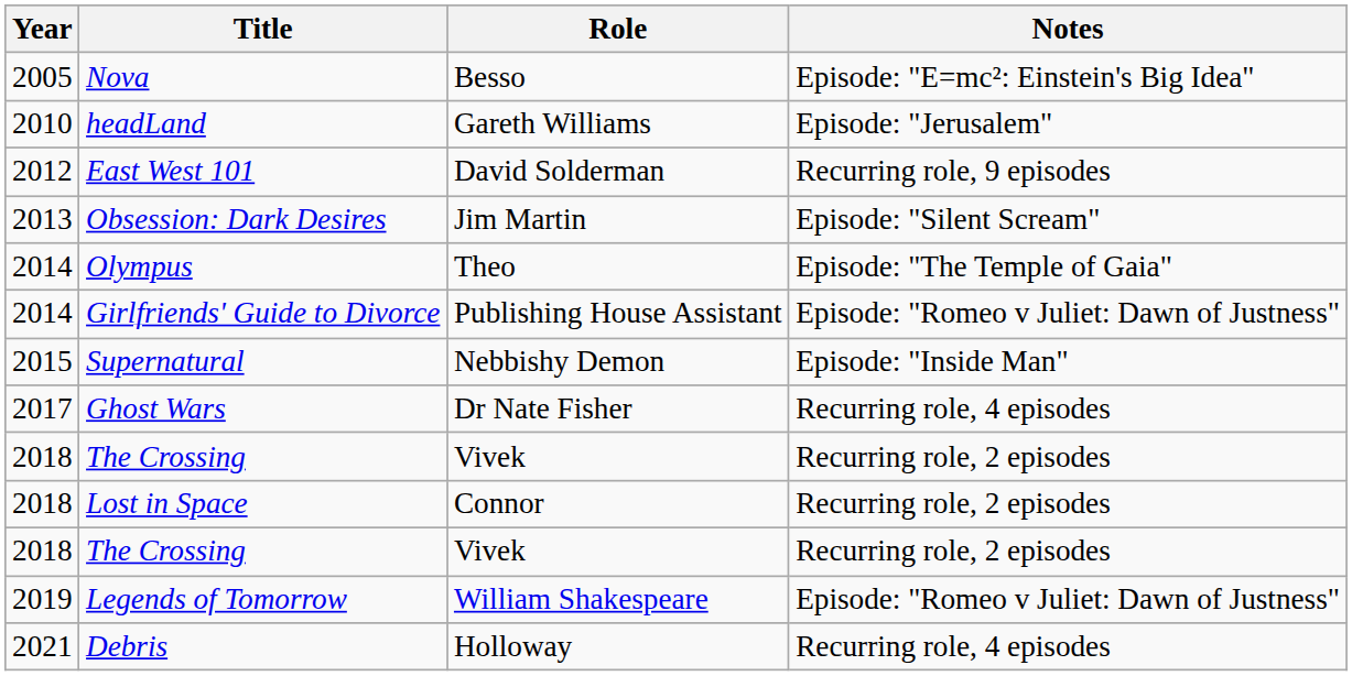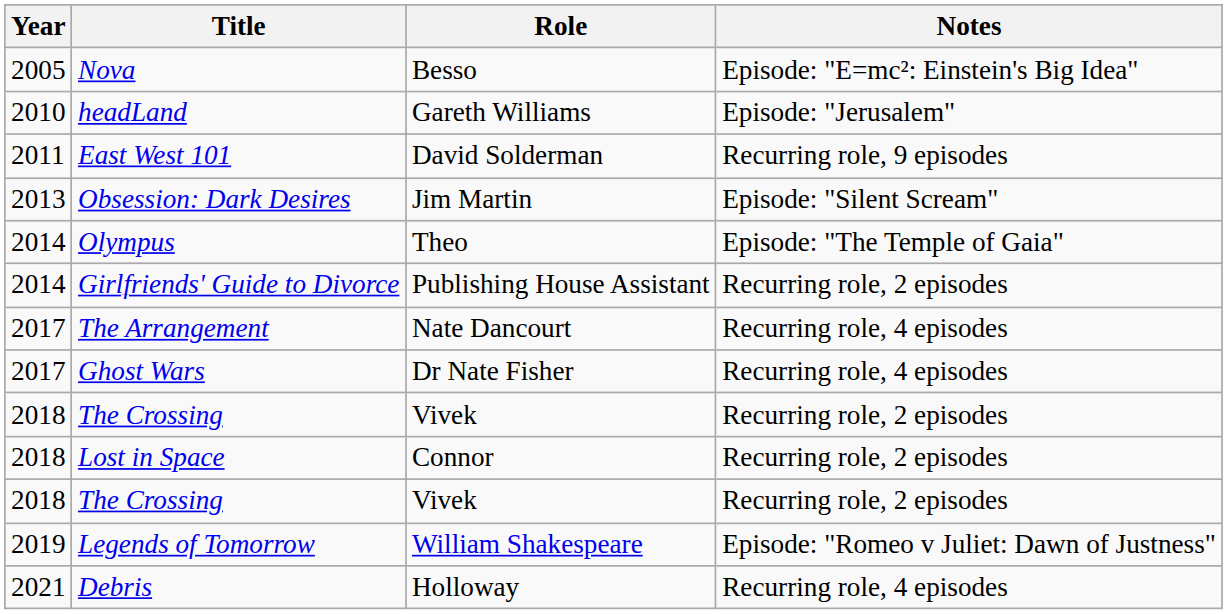 <table class="wikitable sortable">
 <tr>
 <th>Year</th>
 <th>Title</th>
 <th>Role</th>
 <th class="unsortable">Notes</th>
 </tr>
 <tr>
 <td>2005</td>
 <td><em><a href='#'>Nova</a></em></td>
 <td>Besso</td>
 <td>Episode: "E=mc²: Einstein's Big Idea"</td>
 </tr>
 <tr>
 <td>2010</td>
 <td><em><a href='#'>headLand</a></em></td>
 <td>Gareth Williams</td>
 <td>Episode: "Jerusalem"</td>
 </tr>
 <tr>
-<td>2012</td>
+<td>2011</td>
 <td><em><a href='#'>East West 101</a></em></td>
 <td>David Solderman</td>
 <td>Recurring role, 9 episodes</td>
 </tr>
 <tr>
 <td>2013</td>
 <td><em><a href='#'>Obsession: Dark Desires</a></em></td>
 <td>Jim Martin</td>
 <td>Episode: "Silent Scream"</td>
 </tr>
 <tr>
 <td>2014</td>
 <td><em><a href='#'>Olympus</a></em></td>
 <td>Theo</td>
 <td>Episode: "The Temple of Gaia"</td>
 </tr>
 <tr>
 <td>2014</td>
 <td><em><a href='#'>Girlfriends' Guide to Divorce</a></em></td>
 <td>Publishing House Assistant</td>
-<td>Episode: "Romeo v Juliet: Dawn of Justness"</td>
+<td>Recurring role, 2 episodes</td>
 </tr>
 <tr>
-<td>2015</td>
-<td><em><a href='#'>Supernatural</a></em></td>
-<td>Nebbishy Demon</td>
-<td>Episode: "Inside Man"</td>
+<td>2017</td>
+<td><em><a href='#'>The Arrangement</a></em></td>
+<td>Nate Dancourt</td>
+<td>Recurring role, 4 episodes</td>
 </tr>
 <tr>
 <td>2017</td>
 <td><em><a href='#'>Ghost Wars</a></em></td>
 <td>Dr Nate Fisher</td>
 <td>Recurring role, 4 episodes</td>
 </tr>
 <tr>
 <td>2018</td>
 <td><em><a href='#'>The Crossing</a></em></td>
 <td>Vivek</td>
 <td>Recurring role, 2 episodes</td>
 </tr>
 <tr>
 <td>2018</td>
 <td><em><a href='#'>Lost in Space</a></em></td>
 <td>Connor</td>
 <td>Recurring role, 2 episodes</td>
 </tr>
 <tr>
 <td>2018</td>
 <td><em><a href='#'>The Crossing</a></em></td>
 <td>Vivek</td>
 <td>Recurring role, 2 episodes</td>
 </tr>
 <tr>
 <td>2019</td>
 <td><em><a href='#'>Legends of Tomorrow</a></em></td>
 <td><a href='#'>William Shakespeare</a></td>
 <td>Episode: "Romeo v Juliet: Dawn of Justness"</td>
 </tr>
 <tr>
 <td>2021</td>
 <td><em><a href='#'>Debris</a></em></td>
 <td>Holloway</td>
 <td>Recurring role, 4 episodes</td>
 </tr>
 </table>
